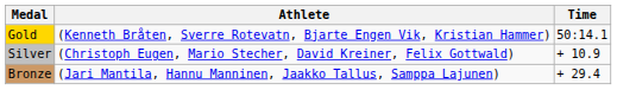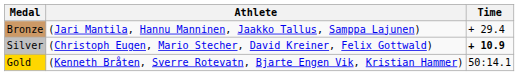 <table class="wikitable">
 <tr style="background:#efefef;">
 <th>Medal</th>
 <th>Athlete</th>
 <th>Time</th>
 </tr>
 <tr>
+<td style="background:#c96;">Bronze</td>
+<td> (<a href='#'>Jari Mantila</a>, <a href='#'>Hannu Manninen</a>, <a href='#'>Jaakko Tallus</a>, <a href='#'>Samppa Lajunen</a>)</td>
+<td>+ 29.4</td>
+</tr>
+<tr>
+<td style="background:silver;">Silver</td>
+<td> (<a href='#'>Christoph Eugen</a>, <a href='#'>Mario Stecher</a>, <a href='#'>David Kreiner</a>, <a href='#'>Felix Gottwald</a>)</td>
+<td><strong>+ 10.9</strong></td>
+</tr>
+<tr>
 <td style="background:gold;">Gold</td>
 <td> (<a href='#'>Kenneth Bråten</a>, <a href='#'>Sverre Rotevatn</a>, <a href='#'>Bjarte Engen Vik</a>, <a href='#'>Kristian Hammer</a>)</td>
 <td>50:14.1</td>
 </tr>
-<tr>
-<td style="background:silver;">Silver</td>
-<td> (<a href='#'>Christoph Eugen</a>, <a href='#'>Mario Stecher</a>, <a href='#'>David Kreiner</a>, <a href='#'>Felix Gottwald</a>)</td>
-<td>+ 10.9</td>
-</tr>
-<tr>
-<td style="background:#c96;">Bronze</td>
-<td> (<a href='#'>Jari Mantila</a>, <a href='#'>Hannu Manninen</a>, <a href='#'>Jaakko Tallus</a>, <a href='#'>Samppa Lajunen</a>)</td>
-<td>+ 29.4</td>
-</tr>
 </table>
